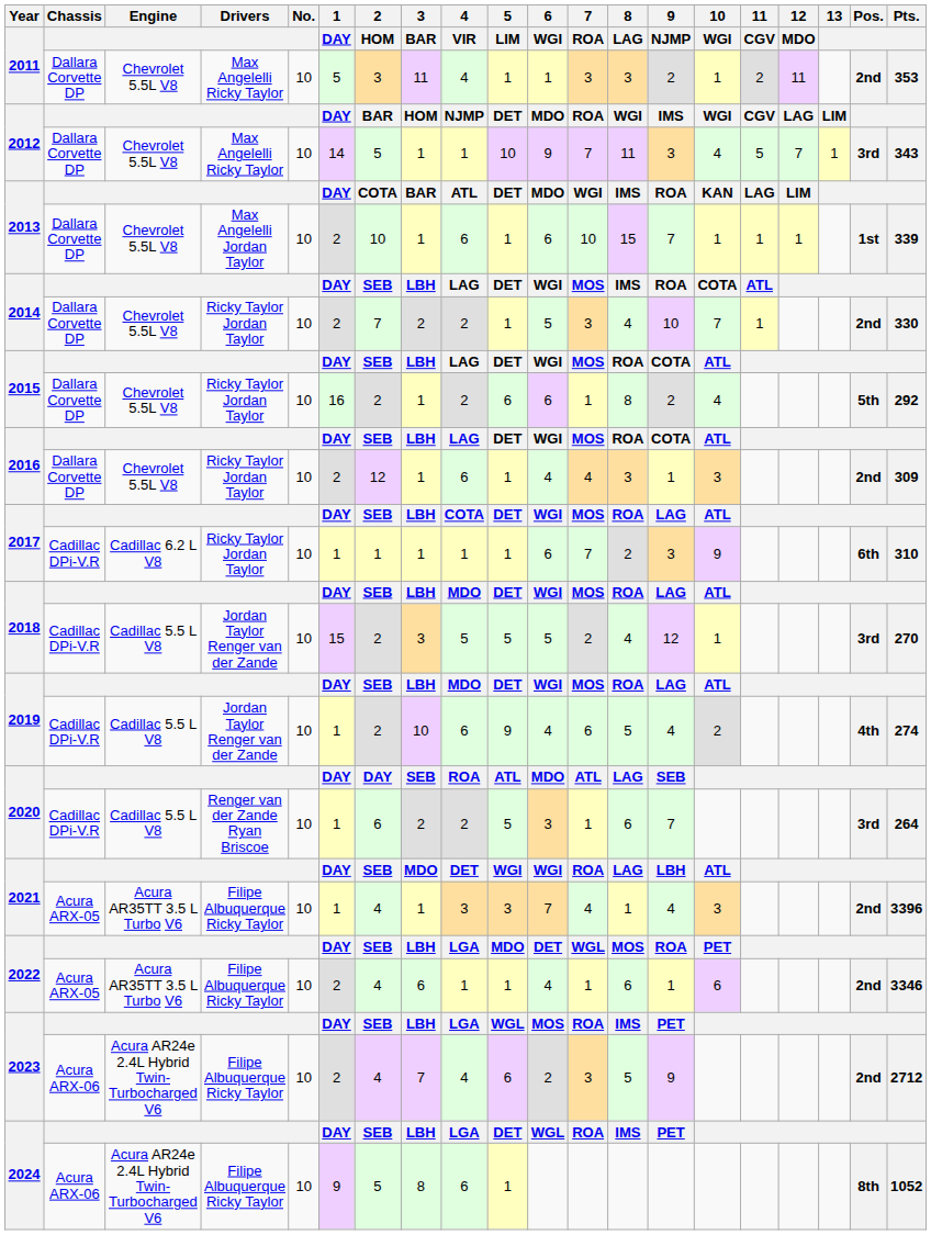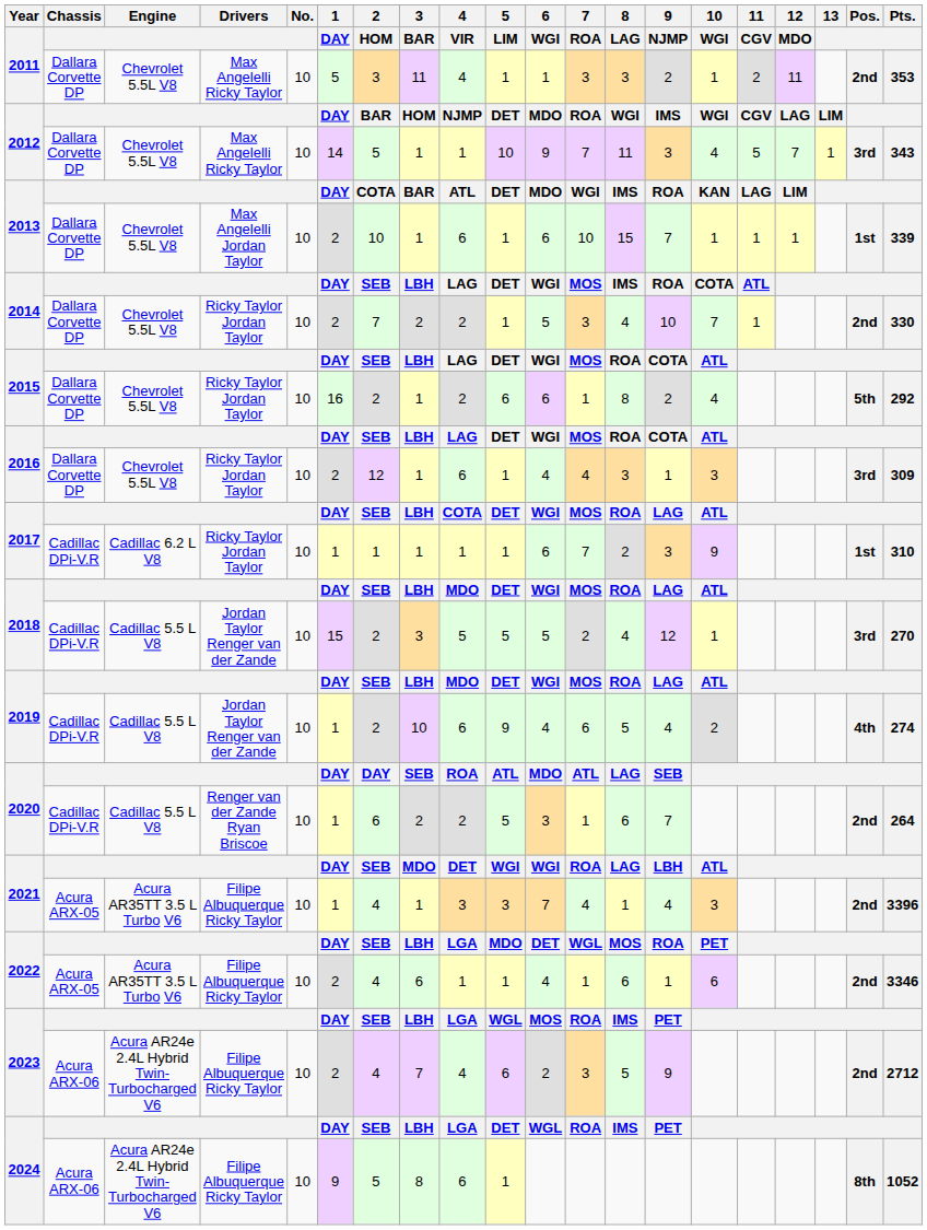 <table class="wikitable" style="text-align:center; font-size:85%">
 <tr>
 <th>Year</th>
 <th>Chassis</th>
 <th>Engine</th>
 <th>Drivers</th>
 <th>No.</th>
 <th>1</th>
 <th>2</th>
 <th>3</th>
 <th>4</th>
 <th>5</th>
 <th>6</th>
 <th>7</th>
 <th>8</th>
 <th>9</th>
 <th>10</th>
 <th>11</th>
 <th>12</th>
 <th>13</th>
 <th>Pos.</th>
 <th>Pts.</th>
 </tr>
 <tr>
 <th rowspan=2><a href='#'>2011</a></th>
 <th colspan=4> </th>
 <th><a href='#'>DAY</a></th>
 <th>HOM</th>
 <th>BAR</th>
 <th>VIR</th>
 <th>LIM</th>
 <th>WGI</th>
 <th>ROA</th>
 <th>LAG</th>
 <th>NJMP</th>
 <th>WGI</th>
 <th>CGV</th>
 <th>MDO</th>
 <th colspan=99> </th>
 </tr>
 <tr>
 <td><a href='#'>Dallara</a> <a href='#'>Corvette DP</a></td>
 <td><a href='#'>Chevrolet</a> 5.5L <a href='#'>V8</a></td>
 <td> <a href='#'>Max Angelelli</a><br> <a href='#'>Ricky Taylor</a></td>
 <td>10</td>
 <td style="background:#dfffdf;">5</td>
 <td style="background:#ffdf9f;">3</td>
 <td style="background:#efcfff;">11</td>
 <td style="background:#dfffdf;">4</td>
 <td style="background:#ffffbf;">1</td>
 <td style="background:#ffffbf;">1</td>
 <td style="background:#ffdf9f;">3</td>
 <td style="background:#ffdf9f;">3</td>
 <td style="background:#dfdfdf;">2</td>
 <td style="background:#ffffbf;">1</td>
 <td style="background:#dfdfdf;">2</td>
 <td style="background:#efcfff;">11</td>
 <td></td>
 <th>2nd</th>
 <th>353</th>
 </tr>
 <tr>
 <th rowspan=2><a href='#'>2012</a></th>
 <th colspan=4> </th>
 <th><a href='#'>DAY</a></th>
 <th>BAR</th>
 <th>HOM</th>
 <th>NJMP</th>
 <th>DET</th>
 <th>MDO</th>
 <th>ROA</th>
 <th>WGI</th>
 <th>IMS</th>
 <th>WGI</th>
 <th>CGV</th>
 <th>LAG</th>
 <th>LIM</th>
 <th colspan=99> </th>
 </tr>
 <tr>
 <td><a href='#'>Dallara</a> <a href='#'>Corvette DP</a></td>
 <td><a href='#'>Chevrolet</a> 5.5L <a href='#'>V8</a></td>
 <td> <a href='#'>Max Angelelli</a><br> <a href='#'>Ricky Taylor</a></td>
 <td>10</td>
 <td style="background:#efcfff;">14</td>
 <td style="background:#dfffdf;">5</td>
 <td style="background:#ffffbf;">1</td>
 <td style="background:#ffffbf;">1</td>
 <td style="background:#efcfff;">10</td>
 <td style="background:#efcfff;">9</td>
 <td style="background:#efcfff;">7</td>
 <td style="background:#efcfff;">11</td>
 <td style="background:#ffdf9f;">3</td>
 <td style="background:#dfffdf;">4</td>
 <td style="background:#dfffdf;">5</td>
 <td style="background:#dfffdf;">7</td>
 <td style="background:#ffffbf;">1</td>
 <th>3rd</th>
 <th>343</th>
 </tr>
 <tr>
 <th rowspan=2><a href='#'>2013</a></th>
 <th colspan=4> </th>
 <th><a href='#'>DAY</a></th>
 <th>COTA</th>
 <th>BAR</th>
 <th>ATL</th>
 <th>DET</th>
 <th>MDO</th>
 <th>WGI</th>
 <th>IMS</th>
 <th>ROA</th>
 <th>KAN</th>
 <th>LAG</th>
 <th>LIM</th>
 <th colspan=99> </th>
 </tr>
 <tr>
 <td><a href='#'>Dallara</a> <a href='#'>Corvette DP</a></td>
 <td><a href='#'>Chevrolet</a> 5.5L <a href='#'>V8</a></td>
 <td> <a href='#'>Max Angelelli</a><br> <a href='#'>Jordan Taylor</a></td>
 <td>10</td>
 <td style="background:#dfdfdf;">2</td>
 <td style="background:#dfffdf;">10</td>
 <td style="background:#ffffbf;">1</td>
 <td style="background:#dfffdf;">6</td>
 <td style="background:#ffffbf;">1</td>
 <td style="background:#dfffdf;">6</td>
 <td style="background:#dfffdf;">10</td>
 <td style="background:#efcfff;">15</td>
 <td style="background:#dfffdf;">7</td>
 <td style="background:#ffffbf;">1</td>
 <td style="background:#ffffbf;">1</td>
 <td style="background:#ffffbf;">1</td>
 <td></td>
 <th>1st</th>
 <th>339</th>
 </tr>
 <tr>
 <th rowspan=2><a href='#'>2014</a></th>
 <th colspan=4> </th>
 <th><a href='#'>DAY</a></th>
 <th><a href='#'>SEB</a></th>
 <th><a href='#'>LBH</a></th>
 <th>LAG</th>
 <th>DET</th>
 <th>WGI</th>
 <th><a href='#'>MOS</a></th>
 <th>IMS</th>
 <th>ROA</th>
 <th>COTA</th>
 <th><a href='#'>ATL</a></th>
 <th colspan=99> </th>
 </tr>
 <tr>
 <td><a href='#'>Dallara</a> <a href='#'>Corvette DP</a></td>
 <td><a href='#'>Chevrolet</a> 5.5L <a href='#'>V8</a></td>
 <td> <a href='#'>Ricky Taylor</a><br> <a href='#'>Jordan Taylor</a></td>
 <td>10</td>
 <td style="background:#dfdfdf;">2</td>
 <td style="background:#dfffdf;">7</td>
 <td style="background:#dfdfdf;">2</td>
 <td style="background:#dfdfdf;">2</td>
 <td style="background:#ffffbf;">1</td>
 <td style="background:#dfffdf;">5</td>
 <td style="background:#ffdf9f;">3</td>
 <td style="background:#dfffdf;">4</td>
 <td style="background:#efcfff;">10</td>
 <td style="background:#dfffdf;">7</td>
 <td style="background:#ffffbf;">1</td>
 <td></td>
 <td></td>
 <th>2nd</th>
 <th>330</th>
 </tr>
 <tr>
 <th rowspan=2><a href='#'>2015</a></th>
 <th colspan=4> </th>
 <th><a href='#'>DAY</a></th>
 <th><a href='#'>SEB</a></th>
 <th><a href='#'>LBH</a></th>
 <th>LAG</th>
 <th>DET</th>
 <th>WGI</th>
 <th><a href='#'>MOS</a></th>
 <th>ROA</th>
 <th>COTA</th>
 <th><a href='#'>ATL</a></th>
 <th colspan=99> </th>
 </tr>
 <tr>
 <td><a href='#'>Dallara</a> <a href='#'>Corvette DP</a></td>
 <td><a href='#'>Chevrolet</a> 5.5L <a href='#'>V8</a></td>
 <td> <a href='#'>Ricky Taylor</a><br> <a href='#'>Jordan Taylor</a></td>
 <td>10</td>
 <td style="background:#dfffdf;">16</td>
 <td style="background:#dfdfdf;">2</td>
 <td style="background:#ffffbf;">1</td>
 <td style="background:#dfdfdf;">2</td>
 <td style="background:#dfffdf;">6</td>
 <td style="background:#efcfff;">6</td>
 <td style="background:#ffffbf;">1</td>
 <td style="background:#dfffdf;">8</td>
 <td style="background:#dfdfdf;">2</td>
 <td style="background:#dfffdf;">4</td>
 <td></td>
 <td></td>
 <td></td>
 <th>5th</th>
 <th>292</th>
 </tr>
 <tr>
 <th rowspan=2><a href='#'>2016</a></th>
 <th colspan=4> </th>
 <th><a href='#'>DAY</a></th>
 <th><a href='#'>SEB</a></th>
 <th><a href='#'>LBH</a></th>
 <th><a href='#'>LAG</a></th>
 <th>DET</th>
 <th>WGI</th>
 <th><a href='#'>MOS</a></th>
 <th>ROA</th>
 <th>COTA</th>
 <th><a href='#'>ATL</a></th>
 <th colspan=99> </th>
 </tr>
 <tr>
 <td><a href='#'>Dallara</a> <a href='#'>Corvette DP</a></td>
 <td><a href='#'>Chevrolet</a> 5.5L <a href='#'>V8</a></td>
 <td> <a href='#'>Ricky Taylor</a><br> <a href='#'>Jordan Taylor</a></td>
 <td>10</td>
 <td style="background:#dfdfdf;">2</td>
 <td style="background:#efcfff;">12</td>
 <td style="background:#ffffbf;">1</td>
 <td style="background:#dfffdf;">6</td>
 <td style="background:#ffffbf;">1</td>
 <td style="background:#dfffdf;">4</td>
 <td style="background:#ffdf9f;">4</td>
 <td style="background:#ffdf9f;">3</td>
 <td style="background:#ffffbf;">1</td>
 <td style="background:#ffdf9f;">3</td>
 <td></td>
 <td></td>
 <td></td>
-<th>2nd</th>
+<th>3rd</th>
 <th>309</th>
 </tr>
 <tr>
 <th rowspan=2><a href='#'>2017</a></th>
 <th colspan=4> </th>
 <th><a href='#'>DAY</a></th>
 <th><a href='#'>SEB</a></th>
 <th><a href='#'>LBH</a></th>
 <th><a href='#'>COTA</a></th>
 <th><a href='#'>DET</a></th>
 <th><a href='#'>WGI</a></th>
 <th><a href='#'>MOS</a></th>
 <th><a href='#'>ROA</a></th>
 <th><a href='#'>LAG</a></th>
 <th><a href='#'>ATL</a></th>
 <th colspan=99> </th>
 </tr>
 <tr>
 <td><a href='#'>Cadillac DPi-V.R</a></td>
 <td><a href='#'>Cadillac</a> 6.2 L <a href='#'>V8</a></td>
 <td> <a href='#'>Ricky Taylor</a><br> <a href='#'>Jordan Taylor</a></td>
 <td>10</td>
 <td style="background:#ffffbf;">1</td>
 <td style="background:#ffffbf;">1</td>
 <td style="background:#ffffbf;">1</td>
 <td style="background:#ffffbf;">1</td>
 <td style="background:#ffffbf;">1</td>
 <td style="background:#dfffdf;">6</td>
 <td style="background:#dfffdf;">7</td>
 <td style="background:#dfdfdf;">2</td>
 <td style="background:#ffdf9f;">3</td>
 <td style="background:#efcfff;">9</td>
 <td></td>
 <td></td>
 <td></td>
-<th>6th</th>
+<th>1st</th>
 <th>310</th>
 </tr>
 <tr>
 <th rowspan=2><a href='#'>2018</a></th>
 <th colspan=4> </th>
 <th><a href='#'>DAY</a></th>
 <th><a href='#'>SEB</a></th>
 <th><a href='#'>LBH</a></th>
 <th><a href='#'>MDO</a></th>
 <th><a href='#'>DET</a></th>
 <th><a href='#'>WGI</a></th>
 <th><a href='#'>MOS</a></th>
 <th><a href='#'>ROA</a></th>
 <th><a href='#'>LAG</a></th>
 <th><a href='#'>ATL</a></th>
 <th colspan=99> </th>
 </tr>
 <tr>
 <td><a href='#'>Cadillac DPi-V.R</a></td>
 <td><a href='#'>Cadillac</a> 5.5 L <a href='#'>V8</a></td>
 <td> <a href='#'>Jordan Taylor</a><br> <a href='#'>Renger van der Zande</a></td>
 <td>10</td>
 <td style="background:#efcfff;">15</td>
 <td style="background:#dfdfdf;">2</td>
 <td style="background:#ffdf9f;">3</td>
 <td style="background:#dfffdf;">5</td>
 <td style="background:#dfffdf;">5</td>
 <td style="background:#dfffdf;">5</td>
 <td style="background:#dfdfdf;">2</td>
 <td style="background:#dfffdf;">4</td>
 <td style="background:#efcfff;">12</td>
 <td style="background:#ffffbf;">1</td>
 <td></td>
 <td></td>
 <td></td>
 <th>3rd</th>
 <th>270</th>
 </tr>
 <tr>
 <th rowspan=2><a href='#'>2019</a></th>
 <th colspan=4> </th>
 <th><a href='#'>DAY</a></th>
 <th><a href='#'>SEB</a></th>
 <th><a href='#'>LBH</a></th>
 <th><a href='#'>MDO</a></th>
 <th><a href='#'>DET</a></th>
 <th><a href='#'>WGI</a></th>
 <th><a href='#'>MOS</a></th>
 <th><a href='#'>ROA</a></th>
 <th><a href='#'>LAG</a></th>
 <th><a href='#'>ATL</a></th>
 <th colspan=99> </th>
 </tr>
 <tr>
 <td><a href='#'>Cadillac DPi-V.R</a></td>
 <td><a href='#'>Cadillac</a> 5.5 L <a href='#'>V8</a></td>
 <td> <a href='#'>Jordan Taylor</a><br> <a href='#'>Renger van der Zande</a></td>
 <td>10</td>
 <td style="background:#ffffbf;">1</td>
 <td style="background:#dfdfdf;">2</td>
 <td style="background:#efcfff;">10</td>
 <td style="background:#dfffdf;">6</td>
 <td style="background:#dfffdf;">9</td>
 <td style="background:#dfffdf;">4</td>
 <td style="background:#dfffdf;">6</td>
 <td style="background:#dfffdf;">5</td>
 <td style="background:#dfffdf;">4</td>
 <td style="background:#dfdfdf;">2</td>
 <td></td>
 <td></td>
 <td></td>
 <th>4th</th>
 <th>274</th>
 </tr>
 <tr>
 <th rowspan=2><a href='#'>2020</a></th>
 <th colspan=4> </th>
 <th><a href='#'>DAY</a></th>
 <th><a href='#'>DAY</a></th>
 <th><a href='#'>SEB</a></th>
 <th><a href='#'>ROA</a></th>
 <th><a href='#'>ATL</a></th>
 <th><a href='#'>MDO</a></th>
 <th><a href='#'>ATL</a></th>
 <th><a href='#'>LAG</a></th>
 <th><a href='#'>SEB</a></th>
 <th colspan=99> </th>
 </tr>
 <tr>
 <td><a href='#'>Cadillac DPi-V.R</a></td>
 <td><a href='#'>Cadillac</a> 5.5 L <a href='#'>V8</a></td>
 <td> <a href='#'>Renger van der Zande</a><br> <a href='#'>Ryan Briscoe</a></td>
 <td>10</td>
 <td style="background:#ffffbf;">1</td>
 <td style="background:#dfffdf;">6</td>
 <td style="background:#dfdfdf;">2</td>
 <td style="background:#dfdfdf;">2</td>
 <td style="background:#dfffdf;">5</td>
 <td style="background:#ffdf9f;">3</td>
 <td style="background:#ffffbf;">1</td>
 <td style="background:#dfffdf;">6</td>
 <td style="background:#dfffdf;">7</td>
 <td></td>
 <td></td>
 <td></td>
 <td></td>
-<th>3rd</th>
+<th>2nd</th>
 <th>264</th>
 </tr>
 <tr>
 <th rowspan=2><a href='#'>2021</a></th>
 <th colspan=4> </th>
 <th><a href='#'>DAY</a></th>
 <th><a href='#'>SEB</a></th>
 <th><a href='#'>MDO</a></th>
 <th><a href='#'>DET</a></th>
 <th><a href='#'>WGI</a></th>
 <th><a href='#'>WGI</a></th>
 <th><a href='#'>ROA</a></th>
 <th><a href='#'>LAG</a></th>
 <th><a href='#'>LBH</a></th>
 <th><a href='#'>ATL</a></th>
 <th colspan=99> </th>
 </tr>
 <tr>
 <td><a href='#'>Acura ARX-05</a></td>
 <td><a href='#'>Acura</a> AR35TT 3.5 L <a href='#'>Turbo</a> <a href='#'>V6</a></td>
 <td> <a href='#'>Filipe Albuquerque</a><br> <a href='#'>Ricky Taylor</a></td>
 <td>10</td>
 <td style="background:#ffffbf;">1</td>
 <td style="background:#dfffdf;">4</td>
 <td style="background:#ffffbf;">1</td>
 <td style="background:#ffdf9f;">3</td>
 <td style="background:#ffdf9f;">3</td>
 <td style="background:#ffdf9f;">7</td>
 <td style="background:#dfffdf;">4</td>
 <td style="background:#ffffbf;">1</td>
 <td style="background:#dfffdf;">4</td>
 <td style="background:#ffdf9f;">3</td>
 <td></td>
 <td></td>
 <td></td>
 <th>2nd</th>
 <th>3396</th>
 </tr>
 <tr>
 <th rowspan=2><a href='#'>2022</a></th>
 <th colspan=4> </th>
 <th><a href='#'>DAY</a></th>
 <th><a href='#'>SEB</a></th>
 <th><a href='#'>LBH</a></th>
 <th><a href='#'>LGA</a></th>
 <th><a href='#'>MDO</a></th>
 <th><a href='#'>DET</a></th>
 <th><a href='#'>WGL</a></th>
 <th><a href='#'>MOS</a></th>
 <th><a href='#'>ROA</a></th>
 <th><a href='#'>PET</a></th>
 <th colspan=99> </th>
 </tr>
 <tr>
 <td><a href='#'>Acura ARX-05</a></td>
 <td><a href='#'>Acura</a> AR35TT 3.5 L <a href='#'>Turbo</a> <a href='#'>V6</a></td>
 <td> <a href='#'>Filipe Albuquerque</a><br> <a href='#'>Ricky Taylor</a></td>
 <td>10</td>
 <td style="background:#DFDFDF;">2</td>
 <td style="background:#DFFFDF;">4</td>
 <td style="background:#DFFFDF;">6</td>
 <td style="background:#FFFFBF;">1</td>
 <td style="background:#FFFFBF;">1</td>
 <td style="background:#DFFFDF;">4</td>
 <td style="background:#FFFFBF;">1</td>
 <td style="background:#DFFFDF;">6</td>
 <td style="background:#FFFFBF;">1</td>
 <td style="background:#EFCFFF;">6</td>
 <td></td>
 <td></td>
 <td></td>
 <th>2nd</th>
 <th>3346</th>
 </tr>
 <tr>
 <th rowspan=2><a href='#'>2023</a></th>
 <th colspan=4> </th>
 <th><a href='#'>DAY</a></th>
 <th><a href='#'>SEB</a></th>
 <th><a href='#'>LBH</a></th>
 <th><a href='#'>LGA</a></th>
 <th><a href='#'>WGL</a></th>
 <th><a href='#'>MOS</a></th>
 <th><a href='#'>ROA</a></th>
 <th><a href='#'>IMS</a></th>
 <th><a href='#'>PET</a></th>
 <th colspan=99> </th>
 </tr>
 <tr>
 <td><a href='#'>Acura ARX-06</a></td>
 <td><a href='#'>Acura</a> AR24e 2.4L Hybrid <a href='#'>Twin-Turbocharged</a> <a href='#'>V6</a></td>
 <td> <a href='#'>Filipe Albuquerque</a><br> <a href='#'>Ricky Taylor</a></td>
 <td>10</td>
 <td style="background:#DFDFDF;">2</td>
 <td style="background:#EFCFFF;">4</td>
 <td style="background:#EFCFFF;">7</td>
 <td style="background:#DFFFDF;">4</td>
 <td style="background:#EFCFFF;">6</td>
 <td style="background:#DFDFDF;">2</td>
 <td style="background:#FFDF9F;">3</td>
 <td style="background:#DFFFDF;">5</td>
 <td style="background:#EFCFFF;">9</td>
 <td></td>
 <td></td>
 <td></td>
 <td></td>
 <th>2nd</th>
 <th>2712</th>
 </tr>
 <tr>
 <th rowspan=2><a href='#'>2024</a></th>
 <th colspan=4> </th>
 <th><a href='#'>DAY</a></th>
 <th><a href='#'>SEB</a></th>
 <th><a href='#'>LBH</a></th>
 <th><a href='#'>LGA</a></th>
 <th><a href='#'>DET</a></th>
 <th><a href='#'>WGL</a></th>
 <th><a href='#'>ROA</a></th>
 <th><a href='#'>IMS</a></th>
 <th><a href='#'>PET</a></th>
 <th colspan=99> </th>
 </tr>
 <tr>
 <td><a href='#'>Acura ARX-06</a></td>
 <td><a href='#'>Acura</a> AR24e 2.4L Hybrid <a href='#'>Twin-Turbocharged</a> <a href='#'>V6</a></td>
 <td> <a href='#'>Filipe Albuquerque</a><br> <a href='#'>Ricky Taylor</a></td>
 <td>10</td>
 <td style="background:#EFCFFF;">9</td>
 <td style="background:#DFFFDF;">5</td>
 <td style="background:#DFFFDF;">8</td>
 <td style="background:#DFFFDF;">6</td>
 <td style="background:#ffffbf;">1</td>
 <td></td>
 <td></td>
 <td></td>
 <td></td>
 <td></td>
 <td></td>
 <td></td>
 <td></td>
 <th>8th</th>
 <th>1052</th>
 </tr>
 </table>
